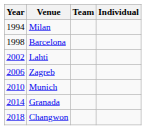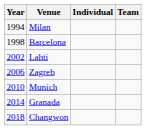 <table class=wikitable style="font-size: 95%">
 <tr>
 <th>Year</th>
 <th>Venue</th>
+<th>Individual</th>
 <th>Team</th>
-<th>Individual</th>
 </tr>
 <tr>
 <td>1994</td>
 <td><a href='#'>Milan</a></td>
 <td></td>
 <td></td>
 </tr>
 <tr>
 <td>1998</td>
 <td><a href='#'>Barcelona</a></td>
 <td></td>
 <td></td>
 </tr>
 <tr>
 <td><a href='#'>2002</a></td>
 <td><a href='#'>Lahti</a></td>
 <td></td>
 <td></td>
 </tr>
 <tr>
 <td><a href='#'>2006</a></td>
 <td><a href='#'>Zagreb</a></td>
 <td></td>
 <td></td>
 </tr>
 <tr>
 <td><a href='#'>2010</a></td>
 <td><a href='#'>Munich</a></td>
 <td></td>
 <td></td>
 </tr>
 <tr>
 <td><a href='#'>2014</a></td>
 <td><a href='#'>Granada</a></td>
 <td></td>
 <td></td>
 </tr>
 <tr>
 <td><a href='#'>2018</a></td>
 <td><a href='#'>Changwon</a></td>
 <td></td>
 <td></td>
 </tr>
 </table>
